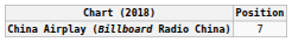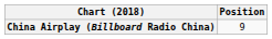 <table class="wikitable plainrowheaders" style="text-align:center">
 <tr>
 <th scope="col">Chart (2018)</th>
 <th scope="col">Position</th>
 </tr>
 <tr>
 <th scope="row">China Airplay (<em>Billboard</em> Radio China)</th>
-<td>7</td>
+<td>9</td>
 </tr>
 </table>
